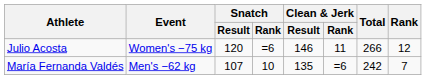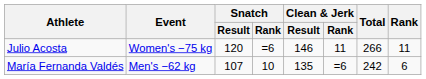 <table class="wikitable" style="font-size:90%">
 <tr>
 <th rowspan="2">Athlete</th>
 <th rowspan="2">Event</th>
 <th colspan="2">Snatch</th>
 <th colspan="2">Clean & Jerk</th>
 <th rowspan="2">Total</th>
 <th rowspan="2">Rank</th>
 </tr>
 <tr style="font-size:95%">
 <th>Result</th>
 <th>Rank</th>
 <th>Result</th>
 <th>Rank</th>
 </tr>
 <tr align=center>
 <td align=left><a href='#'>Julio Acosta</a></td>
 <td align=left><a href='#'>Women's −75 kg</a></td>
 <td>120</td>
 <td>=6</td>
 <td>146</td>
 <td>11</td>
 <td>266</td>
-<td>12</td>
+<td>11</td>
 </tr>
 <tr align=center>
 <td align=left><a href='#'>María Fernanda Valdés</a></td>
 <td align=left><a href='#'>Men's −62 kg</a></td>
 <td>107</td>
 <td>10</td>
 <td>135</td>
 <td>=6</td>
 <td>242</td>
-<td>7</td>
+<td>6</td>
 </tr>
 </table>
